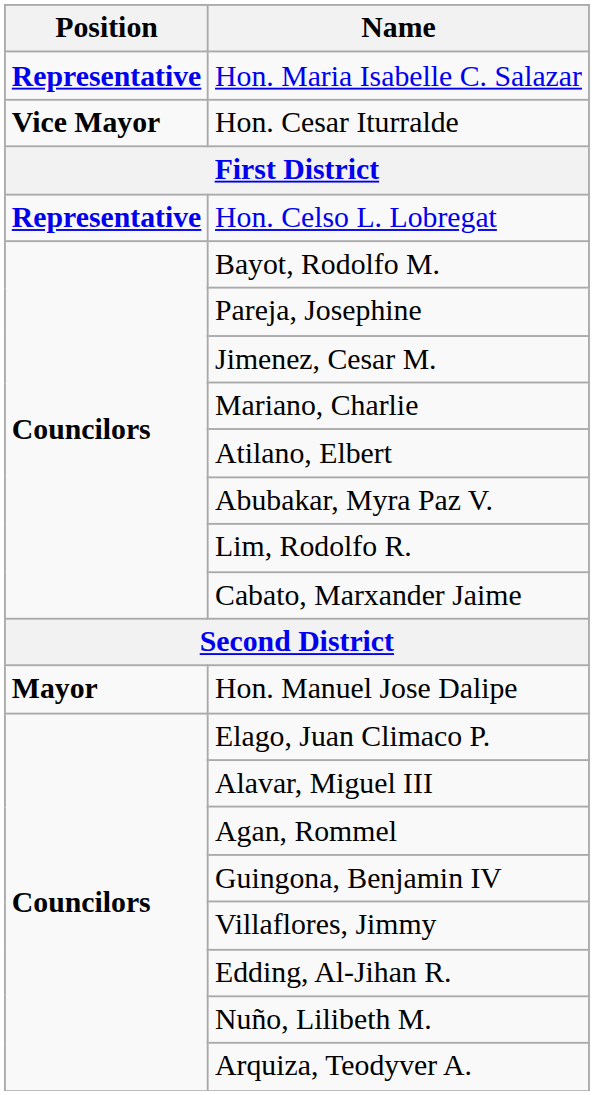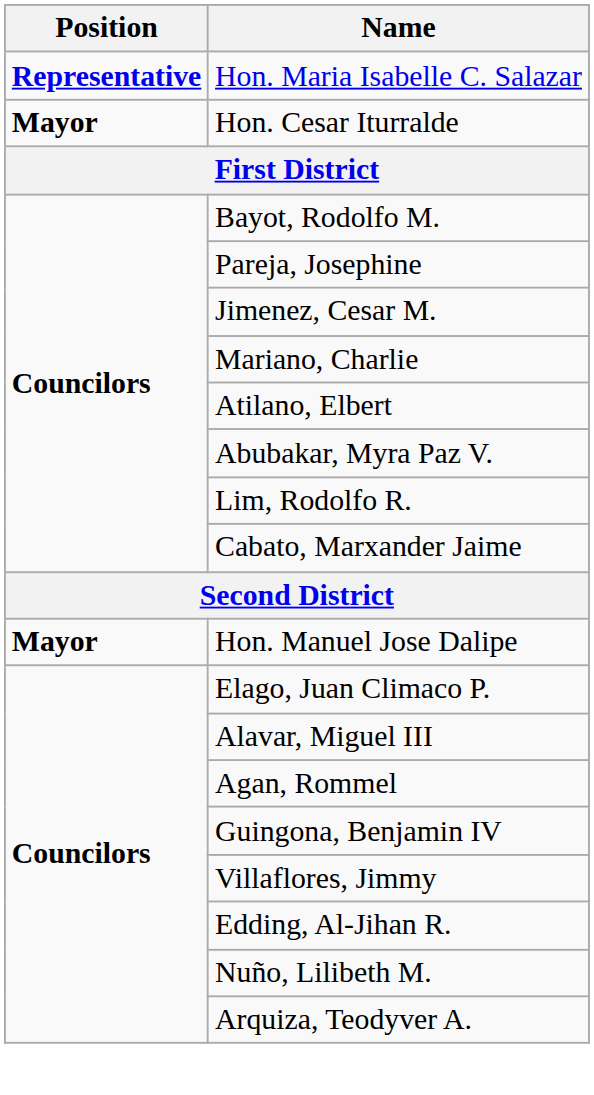 <table class="wikitable">
 <tr>
 <th>Position</th>
 <th>Name</th>
 </tr>
 <tr>
 <td><strong><a href='#'>Representative</a></strong></td>
 <td><a href='#'>Hon. Maria Isabelle C. Salazar</a></td>
 </tr>
 <tr>
-<td><strong>Vice Mayor</strong></td>
+<td><strong>Mayor</strong></td>
 <td>Hon. Cesar Iturralde</td>
 </tr>
 <tr>
 <th colspan="2"><strong><a href='#'>First District</a></strong></th>
-</tr>
-<tr>
-<td><strong><a href='#'>Representative</a></strong></td>
-<td><a href='#'>Hon. Celso L. Lobregat</a></td>
 </tr>
 <tr>
 <td rowspan="8"><strong>Councilors</strong></td>
 <td Mariano, Charlie>Bayot, Rodolfo M.</td>
 </tr>
 <tr>
 <td Jimenez, Cesar L.>Pareja, Josephine</td>
 </tr>
 <tr>
 <td Cabato, Jaime U.>Jimenez, Cesar M.</td>
 </tr>
 <tr>
 <td Sadain, Melchor Rey K.>Mariano, Charlie</td>
 </tr>
 <tr>
 <td>Atilano, Elbert</td>
 </tr>
 <tr>
 <td Lim, Rodolfo R.>Abubakar, Myra Paz V.</td>
 </tr>
 <tr>
 <td Valesco, Rogelio Jr L.>Lim, Rodolfo R.</td>
 </tr>
 <tr>
 <td Biel, Luis III R.>Cabato, Marxander Jaime</td>
 </tr>
 <tr>
 <th colspan="2"><strong><a href='#'>Second District</a></strong></th>
 </tr>
 <tr>
 <td><strong>Mayor</strong></td>
 <td>Hon. Manuel Jose Dalipe</td>
 </tr>
 <tr>
 <td rowspan="8"><strong>Councilors</strong></td>
 <td>Elago, Juan Climaco P.</td>
 </tr>
 <tr>
 <td Elago, Juan Climaco P.>Alavar, Miguel III</td>
 </tr>
 <tr>
 <td>Agan, Rommel</td>
 </tr>
 <tr>
 <td>Guingona, Benjamin IV</td>
 </tr>
 <tr>
 <td>Villaflores, Jimmy</td>
 </tr>
 <tr>
 <td>Edding, Al-Jihan R.</td>
 </tr>
 <tr>
 <td>Nuño, Lilibeth M.</td>
 </tr>
 <tr>
 <td>Arquiza, Teodyver A.</td>
 </tr>
 </table>
